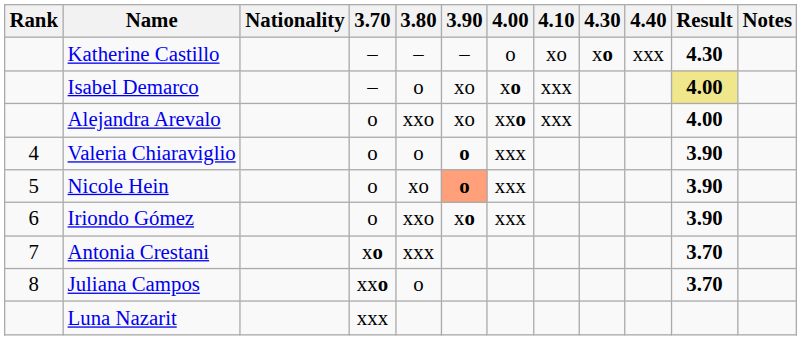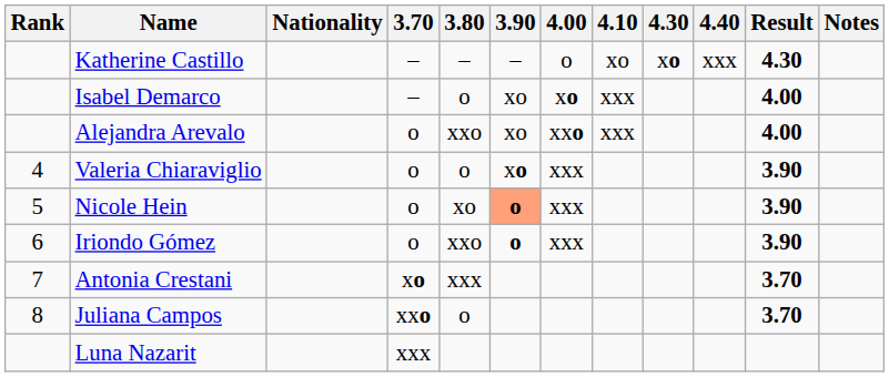 <table class="wikitable sortable" style="text-align:center">
 <tr>
 <th>Rank</th>
 <th>Name</th>
 <th>Nationality</th>
 <th>3.70</th>
 <th>3.80</th>
 <th>3.90</th>
 <th>4.00</th>
 <th>4.10</th>
 <th>4.30</th>
 <th>4.40</th>
 <th>Result</th>
 <th>Notes</th>
 </tr>
 <tr>
 <td></td>
 <td align=left><a href='#'>Katherine Castillo</a></td>
 <td align=left></td>
 <td>–</td>
 <td>–</td>
 <td>–</td>
 <td>o</td>
 <td>xo</td>
 <td>x<strong>o</strong></td>
 <td>xxx</td>
 <td><strong>4.30</strong></td>
 <td><strong></strong></td>
 </tr>
 <tr>
 <td></td>
 <td align=left><a href='#'>Isabel Demarco</a></td>
 <td align=left></td>
 <td>–</td>
 <td>o</td>
 <td>xo</td>
 <td>x<strong>o</strong></td>
 <td>xxx</td>
 <td></td>
 <td></td>
-<td style="background: khaki;"><strong>4.00</strong></td>
+<td><strong>4.00</strong></td>
 <td></td>
 </tr>
 <tr>
 <td></td>
 <td align=left><a href='#'>Alejandra Arevalo</a></td>
 <td align=left></td>
 <td>o</td>
 <td>xxo</td>
 <td>xo</td>
 <td>xx<strong>o</strong></td>
 <td>xxx</td>
 <td></td>
 <td></td>
 <td><strong>4.00</strong></td>
 <td></td>
 </tr>
 <tr>
 <td>4</td>
 <td align=left><a href='#'>Valeria Chiaraviglio</a></td>
 <td align=left></td>
 <td>o</td>
 <td>o</td>
-<td><strong>o</strong></td>
+<td>x<strong>o</strong></td>
 <td>xxx</td>
 <td></td>
 <td></td>
 <td></td>
 <td><strong>3.90</strong></td>
 <td></td>
 </tr>
 <tr>
 <td>5</td>
 <td align=left><a href='#'>Nicole Hein</a></td>
 <td align=left></td>
 <td>o</td>
 <td>xo</td>
 <td style="background: lightsalmon;"><strong>o</strong></td>
 <td>xxx</td>
 <td></td>
 <td></td>
 <td></td>
 <td><strong>3.90</strong></td>
 <td></td>
 </tr>
 <tr>
 <td>6</td>
 <td align=left><a href='#'>Iriondo Gómez</a></td>
 <td align=left></td>
 <td>o</td>
 <td>xxo</td>
-<td>x<strong>o</strong></td>
+<td><strong>o</strong></td>
 <td>xxx</td>
 <td></td>
 <td></td>
 <td></td>
 <td><strong>3.90</strong></td>
 <td></td>
 </tr>
 <tr>
 <td>7</td>
 <td align=left><a href='#'>Antonia Crestani</a></td>
 <td align=left></td>
 <td>x<strong>o</strong></td>
 <td>xxx</td>
 <td></td>
 <td></td>
 <td></td>
 <td></td>
 <td></td>
 <td><strong>3.70</strong></td>
 <td></td>
 </tr>
 <tr>
 <td>8</td>
 <td align=left><a href='#'>Juliana Campos</a></td>
 <td align=left></td>
 <td>xx<strong>o</strong></td>
 <td>o</td>
 <td></td>
 <td></td>
 <td></td>
 <td></td>
 <td></td>
 <td><strong>3.70</strong></td>
 <td></td>
 </tr>
 <tr>
 <td></td>
 <td align=left><a href='#'>Luna Nazarit</a></td>
 <td align=left></td>
 <td>xxx</td>
 <td></td>
 <td></td>
 <td></td>
 <td></td>
 <td></td>
 <td></td>
 <td><strong></strong></td>
 <td></td>
 </tr>
 </table>
